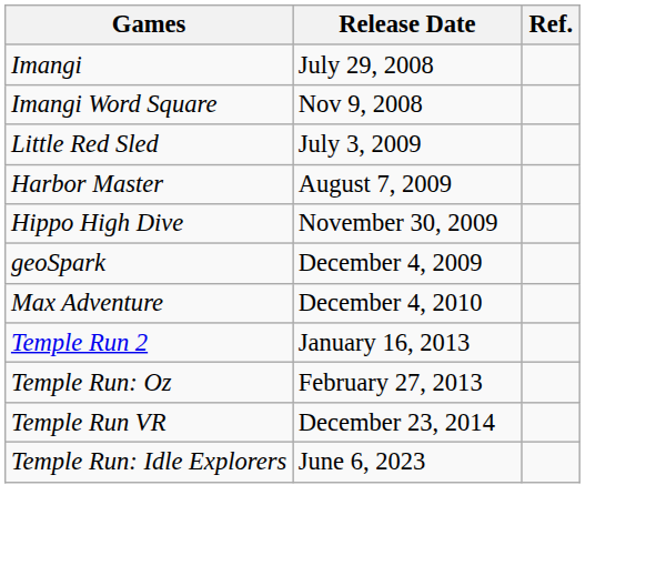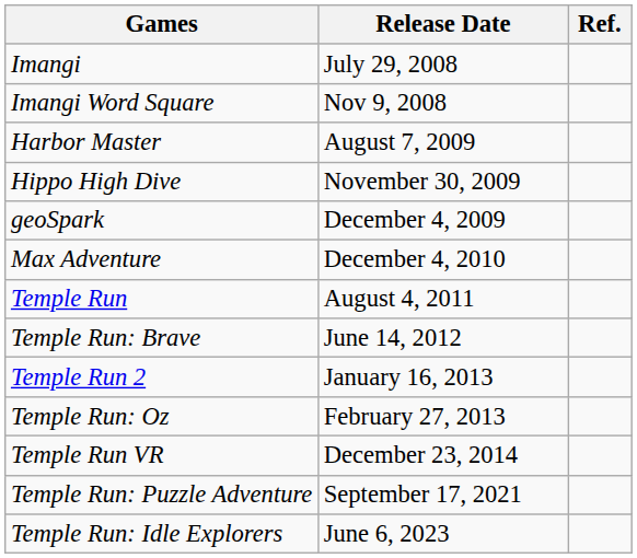 <table class="wikitable">
 <tr>
 <th style="width:50%;">Games</th>
 <th style="width:40%;">Release Date</th>
 <th style="width:10%;">Ref.</th>
 </tr>
 <tr>
 <td><em>Imangi</em></td>
 <td>July 29, 2008</td>
 <td></td>
 </tr>
 <tr>
 <td><em>Imangi Word Square</em></td>
 <td>Nov 9, 2008</td>
-<td></td>
-</tr>
-<tr>
-<td><em>Little Red Sled</em></td>
-<td>July 3, 2009</td>
 <td></td>
 </tr>
 <tr>
 <td><em>Harbor Master</em></td>
 <td>August 7, 2009</td>
 <td></td>
 </tr>
 <tr>
 <td><em>Hippo High Dive</em></td>
 <td>November 30, 2009</td>
 <td></td>
 </tr>
 <tr>
 <td><em>geoSpark</em></td>
 <td>December 4, 2009</td>
 <td></td>
 </tr>
 <tr>
 <td><em>Max Adventure</em></td>
 <td>December 4, 2010</td>
 <td></td>
 </tr>
 <tr>
+<td><em><a href='#'>Temple Run</a></em></td>
+<td>August 4, 2011</td>
+<td></td>
+</tr>
+<tr>
+<td><em>Temple Run: Brave</em></td>
+<td>June 14, 2012</td>
+<td></td>
+</tr>
+<tr>
 <td><em><a href='#'>Temple Run 2</a></em></td>
 <td>January 16, 2013</td>
 <td></td>
 </tr>
 <tr>
 <td><em>Temple Run: Oz</em></td>
 <td>February 27, 2013</td>
 <td></td>
 </tr>
 <tr>
 <td><em>Temple Run VR</em></td>
 <td>December 23, 2014</td>
 <td></td>
 </tr>
 <tr>
+<td><em>Temple Run: Puzzle Adventure</em></td>
+<td>September 17, 2021</td>
+<td></td>
+</tr>
+<tr>
 <td><em>Temple Run: Idle Explorers</em></td>
 <td>June 6, 2023</td>
 <td></td>
 </tr>
 </table>
